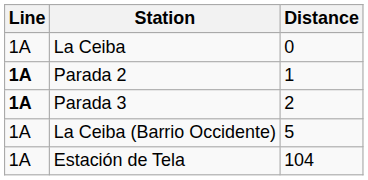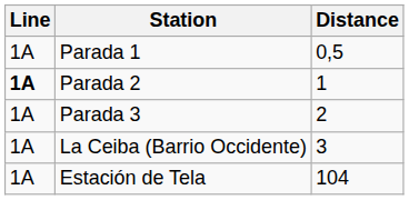 <table class="wikitable">
 <tr>
 <th>Line</th>
 <th>Station</th>
 <th>Distance</th>
 </tr>
 <tr>
 <td>1A</td>
-<td>La Ceiba</td>
-<td>0</td>
+<td>Parada 1</td>
+<td>0,5</td>
 </tr>
 <tr>
 <td><strong>1A</strong></td>
 <td>Parada 2</td>
 <td>1</td>
 </tr>
 <tr>
-<td><strong>1A</strong></td>
+<td>1A</td>
 <td>Parada 3</td>
 <td>2</td>
 </tr>
 <tr>
 <td>1A</td>
 <td>La Ceiba (Barrio Occidente)</td>
-<td>5</td>
+<td>3</td>
 </tr>
 <tr>
 <td>1A</td>
 <td>Estación de Tela</td>
 <td>104</td>
 </tr>
 </table>
